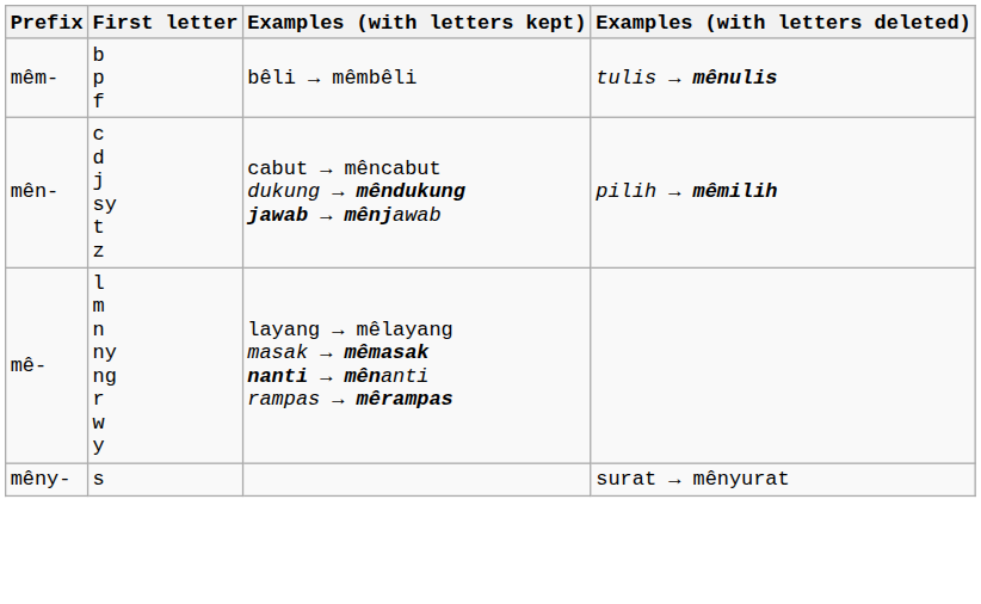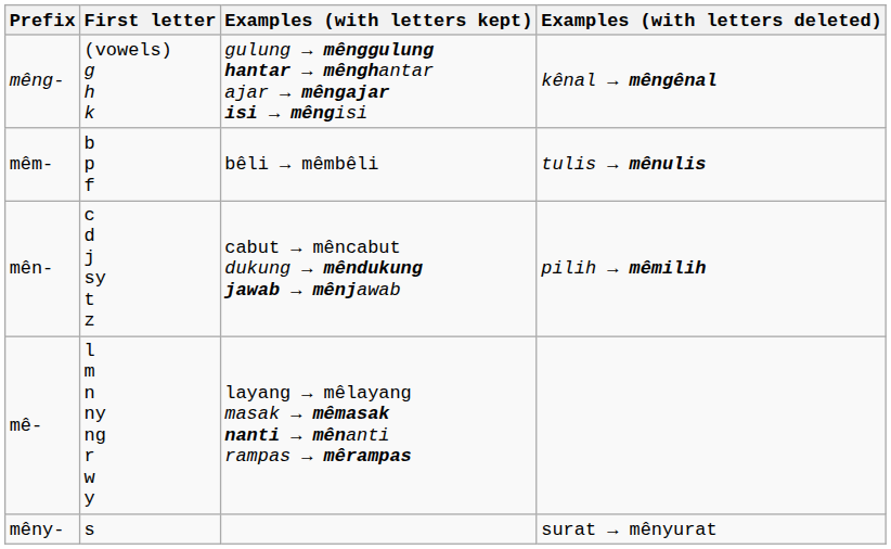 <table class="wikitable">
 <tr>
 <th>Prefix</th>
 <th>First letter</th>
 <th>Examples (with letters kept)</th>
 <th>Examples (with letters deleted)</th>
+</tr>
+<tr>
+<td><em>mêng-</em></td>
+<td>(vowels)<br><em>g</em><br><em>h</em><br><em>k</em></td>
+<td><em>gulung</em> → <strong><em>mêngg<strong>ulung<em><br> </em>hantar<em> → </em></strong>mêngh</strong>antar</em><br><em>ajar</em> → <strong><em>mêng<strong>ajar<em><br></em>isi<em> → </em></strong>mêng</strong>isi</em></td>
+<td><em>kênal</em> → <strong><em>mêng<strong>ênal<em></td>
 </tr>
 <tr>
 <td></em>mêm-<em></td>
 <td></em>b<em><br></em>p<em><br></em>f<em></td>
 <td></em>bêli<em> → </em></strong>mêmb</strong>êli</em></td>
 <td><em>tulis</em> → <strong><em>mên<strong>ulis<em></td>
 </tr>
 <tr>
 <td></em>mên-<em></td>
 <td></em>c<em><br></em>d<em><br></em>j<em><br></em>sy<em><br></em>t<em><br></em>z<em></td>
 <td></em>cabut<em> → </em></strong>mênc</strong>abut</em><br><em>dukung</em> → <strong><em>mênd<strong>ukung<em><br></em>jawab<em> → </em></strong>mênj</strong>awab</em></td>
 <td><em>pilih</em> → <strong><em>mêm<strong>ilih<em></td>
 </tr>
 <tr>
 <td></em>mê-<em></td>
 <td></em>l<em><br></em>m<em><br></em>n<em><br></em>ny<em><br></em>ng<em><br></em>r<em><br></em>w<em><br></em>y<em></td>
 <td></em>layang<em> → </em></strong>mêl</strong>ayang</em><br> <em>masak</em> → <strong><em>mêm<strong>asak<em> <br> </em>nanti<em> → </em></strong>mên</strong>anti</em><br> <em>rampas</em> → <strong><em>mêr<strong>ampas<em></td>
 <td></td>
 </tr>
 <tr>
 <td></em>mêny-<em></td>
 <td></em>s<em></td>
 <td></td>
 <td></em>surat<em> → </em></strong>mêny</strong>urat</em></td>
 </tr>
 </table>
